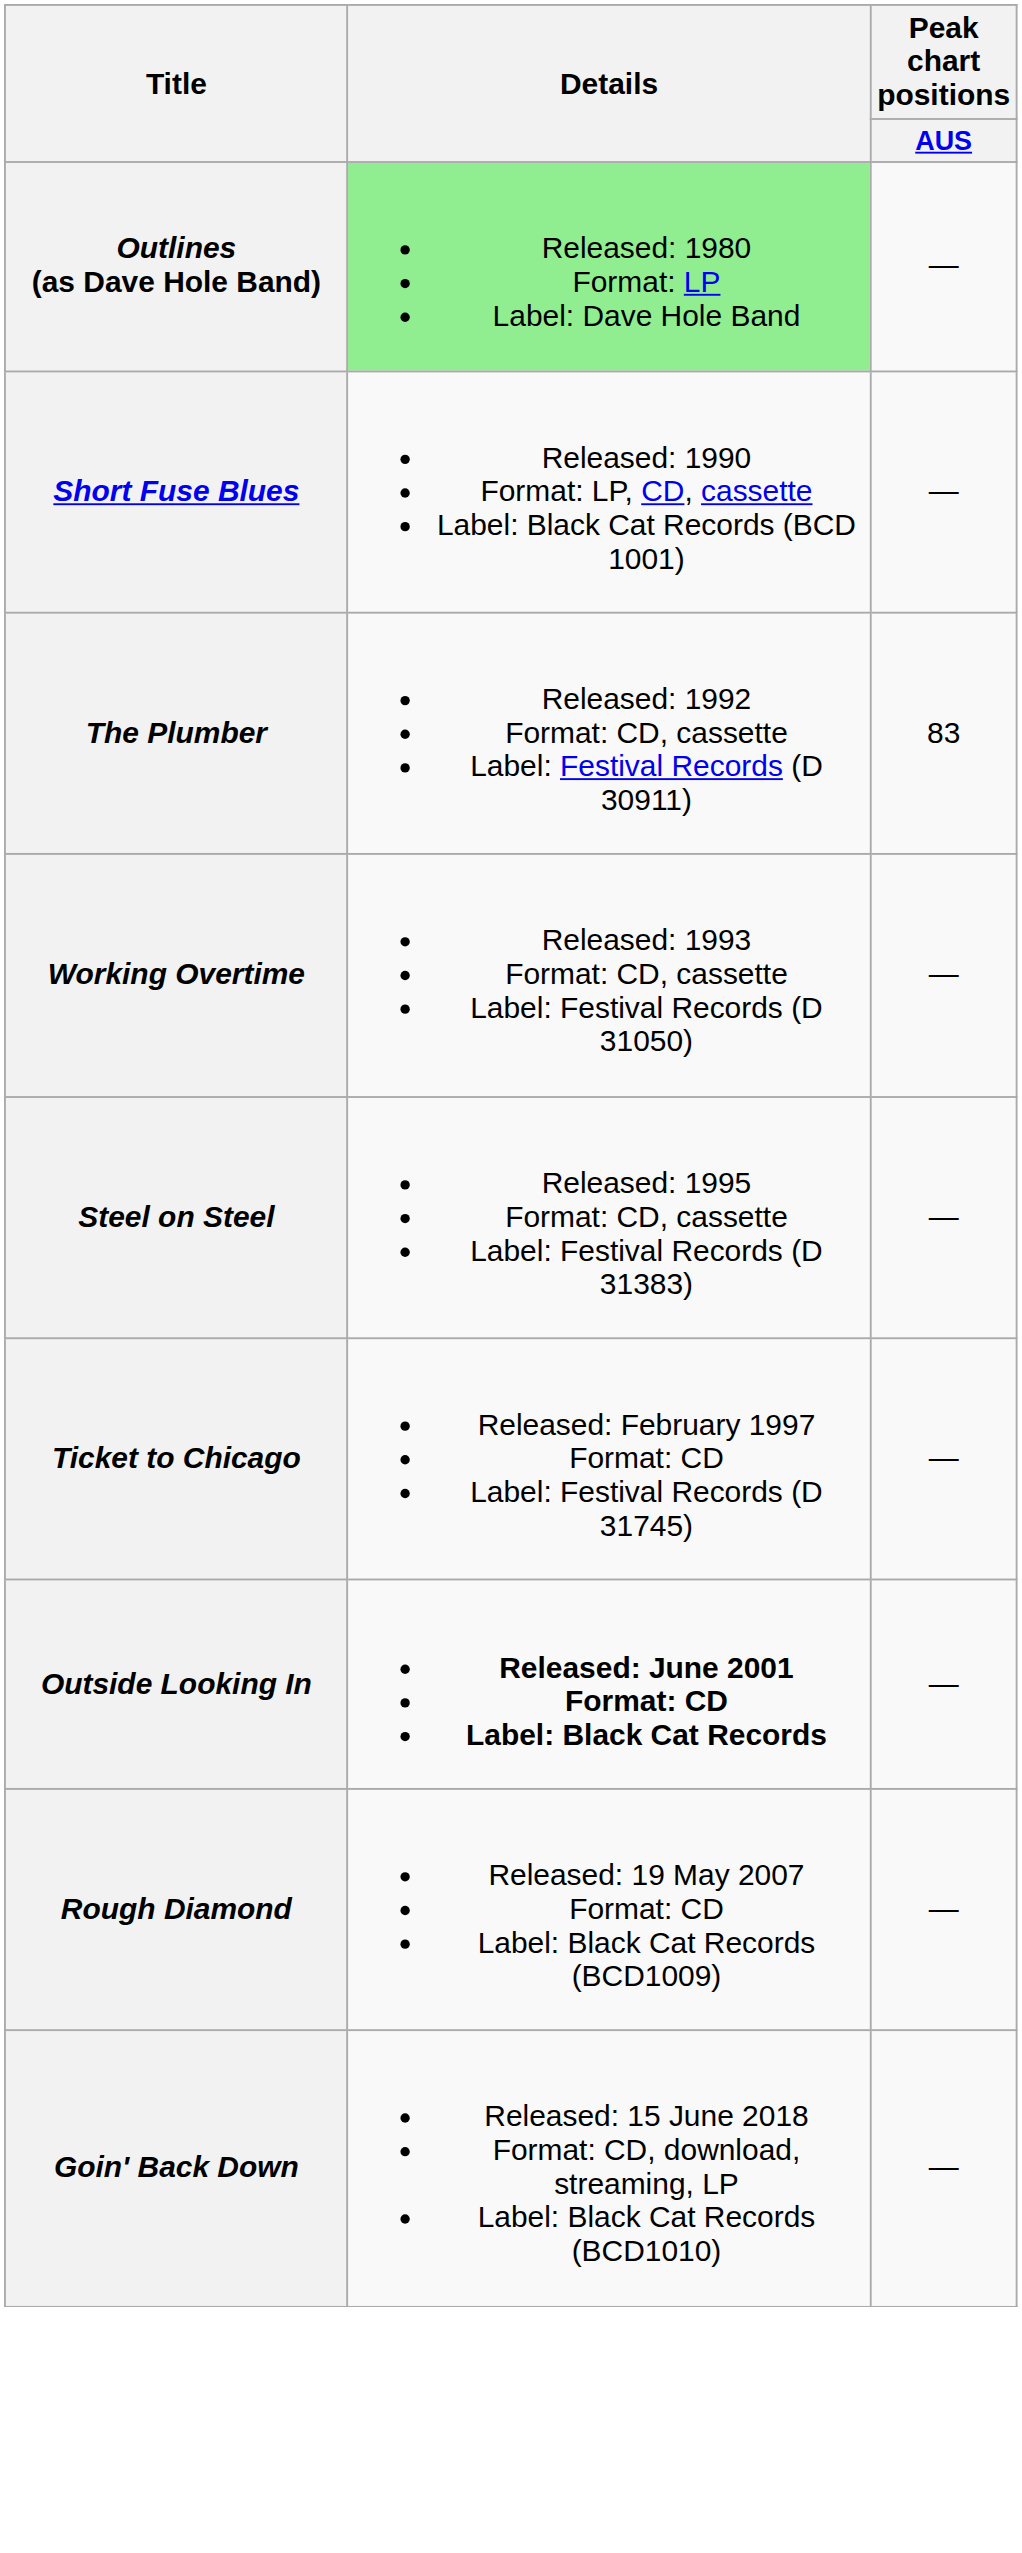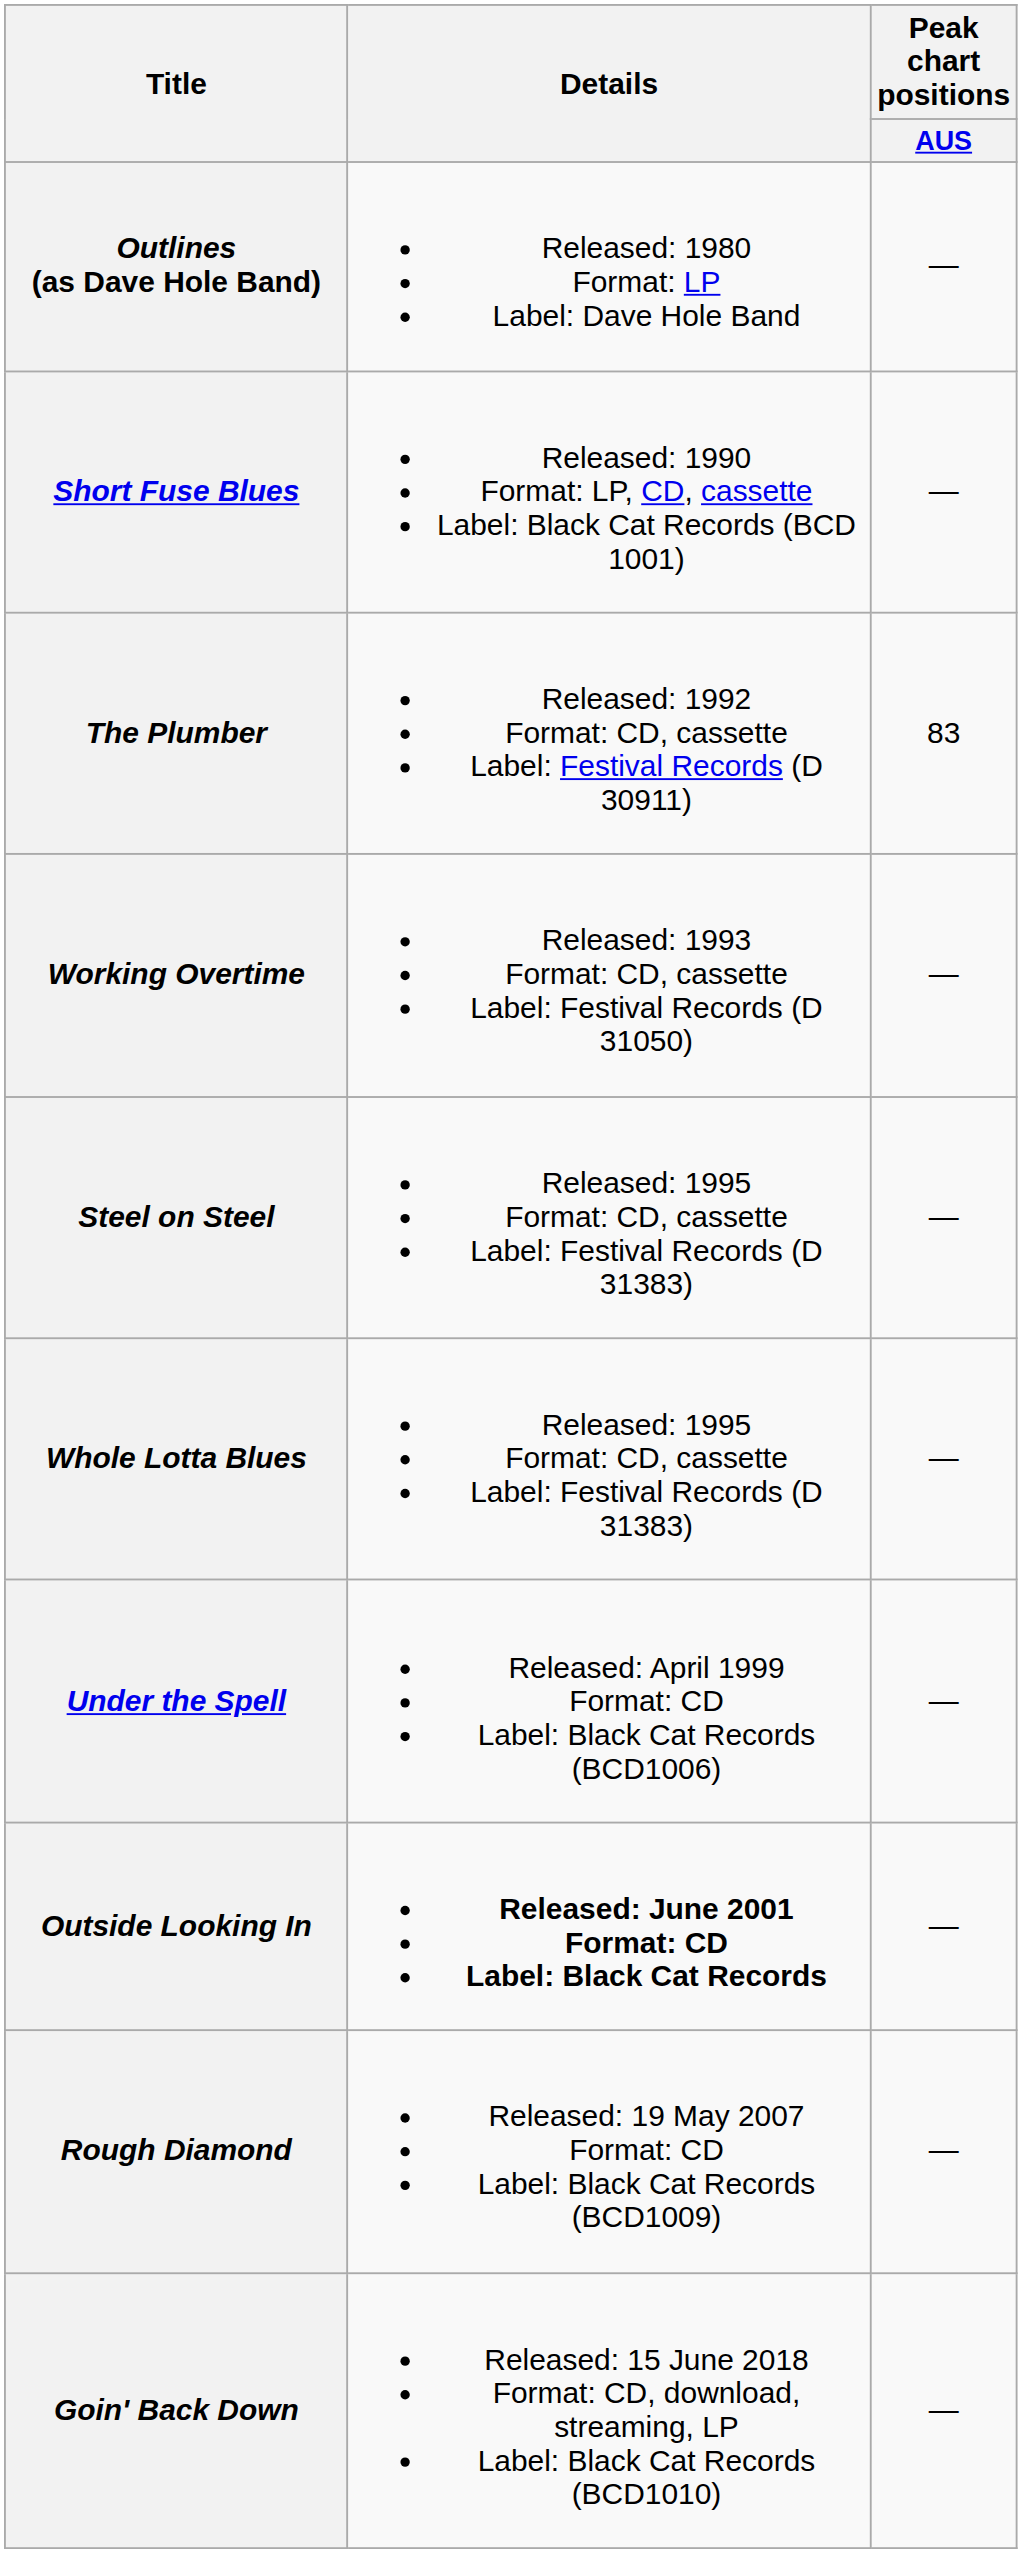 <table class="wikitable plainrowheaders" style="text-align:center;" border="1">
 <tr>
 <th scope="col" rowspan="2" style="width:11em;">Title</th>
 <th scope="col" rowspan="2" style="width:17em;">Details</th>
 <th scope="col" colspan="1">Peak chart positions</th>
 </tr>
 <tr>
 <th scope="col" style="width:3em;font-size:90%;"><a href='#'>AUS</a><br></th>
 </tr>
 <tr>
 <th scope="row"><em>Outlines</em> <br> (as Dave Hole Band)</th>
-<td style="background: lightgreen;"><br><ul><li>Released: 1980</li><li>Format: <a href='#'>LP</a></li><li>Label: Dave Hole Band</li></ul></td>
+<td><br><ul><li>Released: 1980</li><li>Format: <a href='#'>LP</a></li><li>Label: Dave Hole Band</li></ul></td>
 <td>—</td>
 </tr>
 <tr>
 <th scope="row"><em><a href='#'>Short Fuse Blues</a></em></th>
 <td><br><ul><li>Released: 1990</li><li>Format: LP, <a href='#'>CD</a>, <a href='#'>cassette</a></li><li>Label: Black Cat Records (BCD 1001)</li></ul></td>
 <td>—</td>
 </tr>
 <tr>
 <th scope="row"><em>The Plumber</em></th>
 <td><br><ul><li>Released: 1992</li><li>Format: CD, cassette</li><li>Label: <a href='#'>Festival Records</a> (D 30911)</li></ul></td>
 <td>83</td>
 </tr>
 <tr>
 <th scope="row"><em>Working Overtime</em></th>
 <td><br><ul><li>Released: 1993</li><li>Format: CD, cassette</li><li>Label: Festival Records (D 31050)</li></ul></td>
 <td>—</td>
 </tr>
 <tr>
 <th scope="row"><em>Steel on Steel</em></th>
 <td><br><ul><li>Released: 1995</li><li>Format: CD, cassette</li><li>Label: Festival Records (D 31383)</li></ul></td>
 <td>—</td>
 </tr>
 <tr>
-<th scope="row"><em>Ticket to Chicago</em></th>
-<td><br><ul><li>Released: February 1997</li><li>Format: CD</li><li>Label: Festival Records (D 31745)</li></ul></td>
+<th scope="row"><em>Whole Lotta Blues</em></th>
+<td><br><ul><li>Released: 1995</li><li>Format: CD, cassette</li><li>Label: Festival Records (D 31383)</li></ul></td>
+<td>—</td>
+</tr>
+<tr>
+<th scope="row"><em><a href='#'>Under the Spell</a></em></th>
+<td><br><ul><li>Released: April 1999</li><li>Format: CD</li><li>Label: Black Cat Records (BCD1006)</li></ul></td>
 <td>—</td>
 </tr>
 <tr>
 <th scope="row"><em>Outside Looking In</em></th>
 <td><strong><br><ul><li>Released: June 2001</li><li>Format: CD</li><li>Label: Black Cat Records</li></ul></strong></td>
 <td>—</td>
 </tr>
 <tr>
 <th scope="row"><em>Rough Diamond</em></th>
 <td><br><ul><li>Released: 19 May 2007</li><li>Format: CD</li><li>Label: Black Cat Records (BCD1009)</li></ul></td>
 <td>—</td>
 </tr>
 <tr>
 <th scope="row"><em>Goin' Back Down</em></th>
 <td><br><ul><li>Released: 15 June 2018</li><li>Format: CD, download, streaming, LP</li><li>Label: Black Cat Records (BCD1010)</li></ul></td>
 <td>—</td>
 </tr>
 </table>
